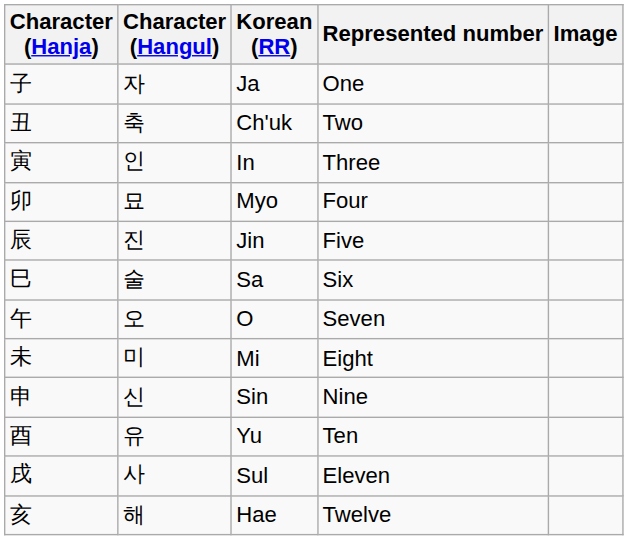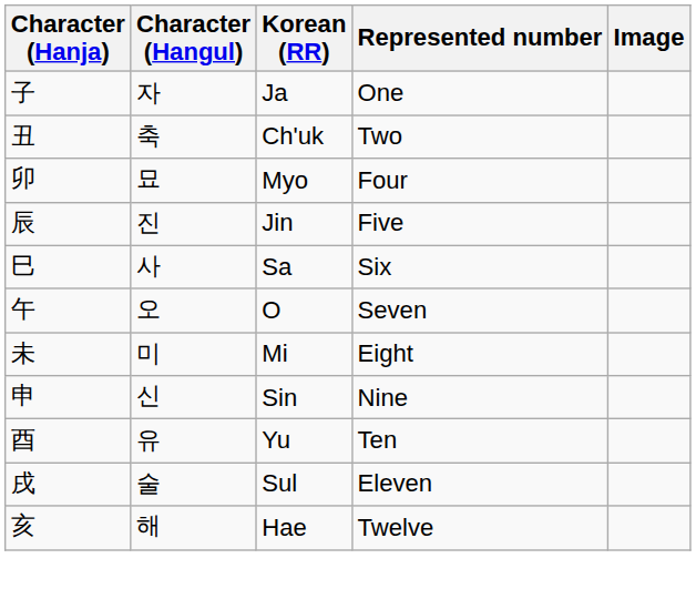 <table class="wikitable">
 <tr>
 <th>Character <br>(<a href='#'>Hanja</a>)</th>
 <th>Character <br>(<a href='#'>Hangul</a>)</th>
 <th>Korean<br>(<a href='#'>RR</a>)</th>
 <th>Represented number</th>
 <th>Image</th>
 </tr>
 <tr>
 <td>子</td>
 <td>자</td>
 <td>Ja</td>
 <td>One</td>
 <td></td>
 </tr>
 <tr>
 <td>丑</td>
 <td>축</td>
 <td>Ch'uk</td>
 <td>Two</td>
 <td></td>
 </tr>
 <tr>
-<td>寅</td>
-<td>인</td>
-<td>In</td>
-<td>Three</td>
-<td></td>
-</tr>
-<tr>
 <td>卯</td>
 <td>묘</td>
 <td>Myo</td>
 <td>Four</td>
 <td></td>
 </tr>
 <tr>
 <td>辰</td>
 <td>진</td>
 <td>Jin</td>
 <td>Five</td>
 <td></td>
 </tr>
 <tr>
 <td>巳</td>
-<td>술</td>
+<td>사</td>
 <td>Sa</td>
 <td>Six</td>
 <td></td>
 </tr>
 <tr>
 <td>午</td>
 <td>오</td>
 <td>O</td>
 <td>Seven</td>
 <td></td>
 </tr>
 <tr>
 <td>未</td>
 <td>미</td>
 <td>Mi</td>
 <td>Eight</td>
 <td></td>
 </tr>
 <tr>
 <td>申</td>
 <td>신</td>
 <td>Sin</td>
 <td>Nine</td>
 <td></td>
 </tr>
 <tr>
 <td>酉</td>
 <td>유</td>
 <td>Yu</td>
 <td>Ten</td>
 <td></td>
 </tr>
 <tr>
 <td>戌</td>
-<td>사</td>
+<td>술</td>
 <td>Sul</td>
 <td>Eleven</td>
 <td></td>
 </tr>
 <tr>
 <td>亥</td>
 <td>해</td>
 <td>Hae</td>
 <td>Twelve</td>
 <td></td>
 </tr>
 </table>
